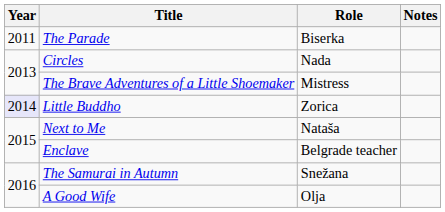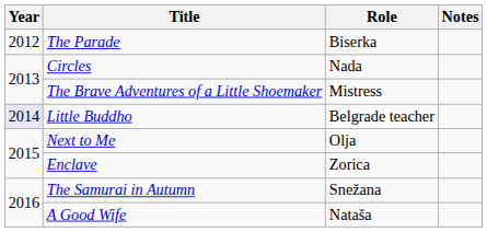 <table class="wikitable sortable">
 <tr>
 <th>Year</th>
 <th>Title</th>
 <th>Role</th>
 <th class="unsortable">Notes</th>
 </tr>
 <tr>
-<td>2011</td>
+<td>2012</td>
 <td><em><a href='#'>The Parade</a></em></td>
 <td>Biserka</td>
 <td></td>
 </tr>
 <tr>
 <td rowspan=2>2013</td>
 <td><em><a href='#'>Circles</a></em></td>
 <td>Nada</td>
 <td></td>
 </tr>
 <tr>
 <td><em><a href='#'>The Brave Adventures of a Little Shoemaker</a></em></td>
 <td>Mistress</td>
 <td></td>
 </tr>
 <tr>
 <td style="background: lavender;">2014</td>
 <td><em><a href='#'>Little Buddho</a></em></td>
-<td>Zorica</td>
+<td>Belgrade teacher</td>
 <td></td>
 </tr>
 <tr>
 <td rowspan=2>2015</td>
 <td><em><a href='#'>Next to Me</a></em></td>
-<td>Nataša</td>
+<td>Olja</td>
 <td></td>
 </tr>
 <tr>
 <td><em><a href='#'>Enclave</a></em></td>
-<td>Belgrade teacher</td>
+<td>Zorica</td>
 <td></td>
 </tr>
 <tr>
 <td rowspan=2>2016</td>
 <td><em><a href='#'>The Samurai in Autumn</a></em></td>
 <td>Snežana</td>
 <td></td>
 </tr>
 <tr>
 <td><em><a href='#'>A Good Wife</a></em></td>
-<td>Olja</td>
+<td>Nataša</td>
 <td></td>
 </tr>
 </table>
